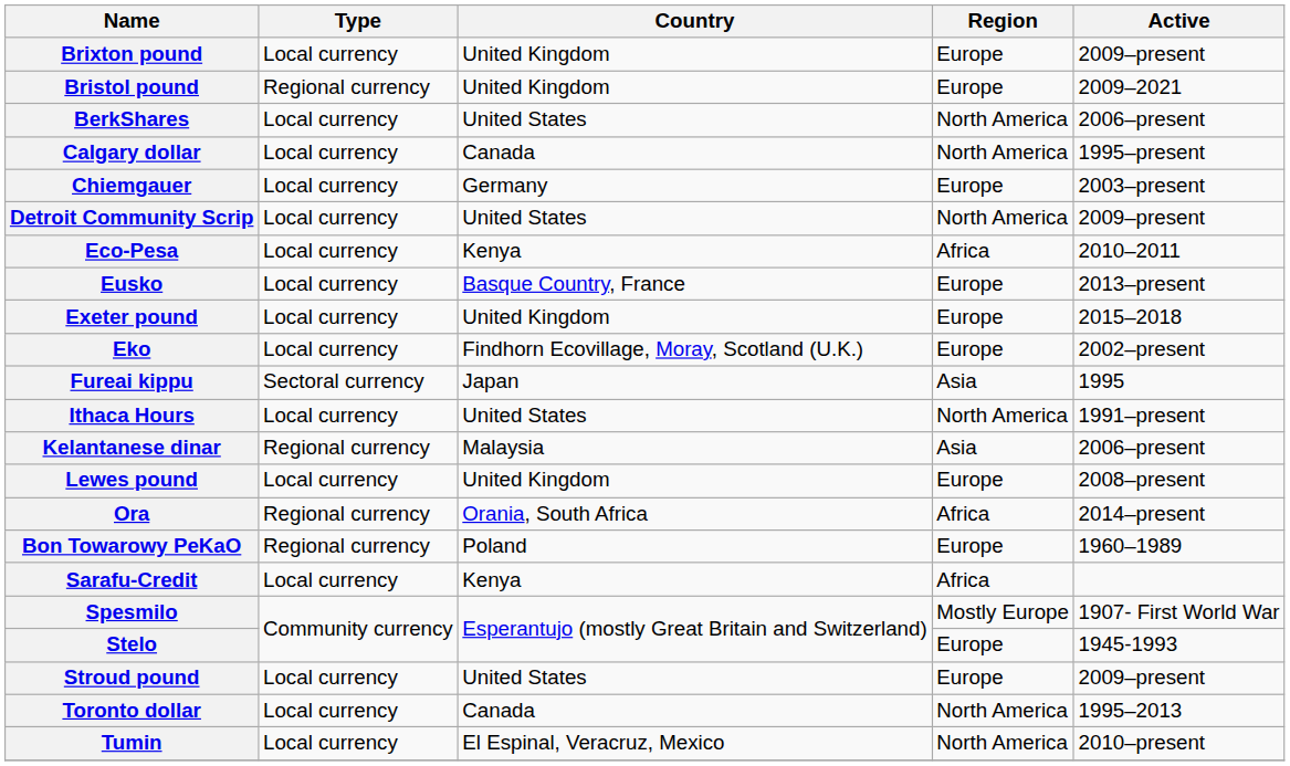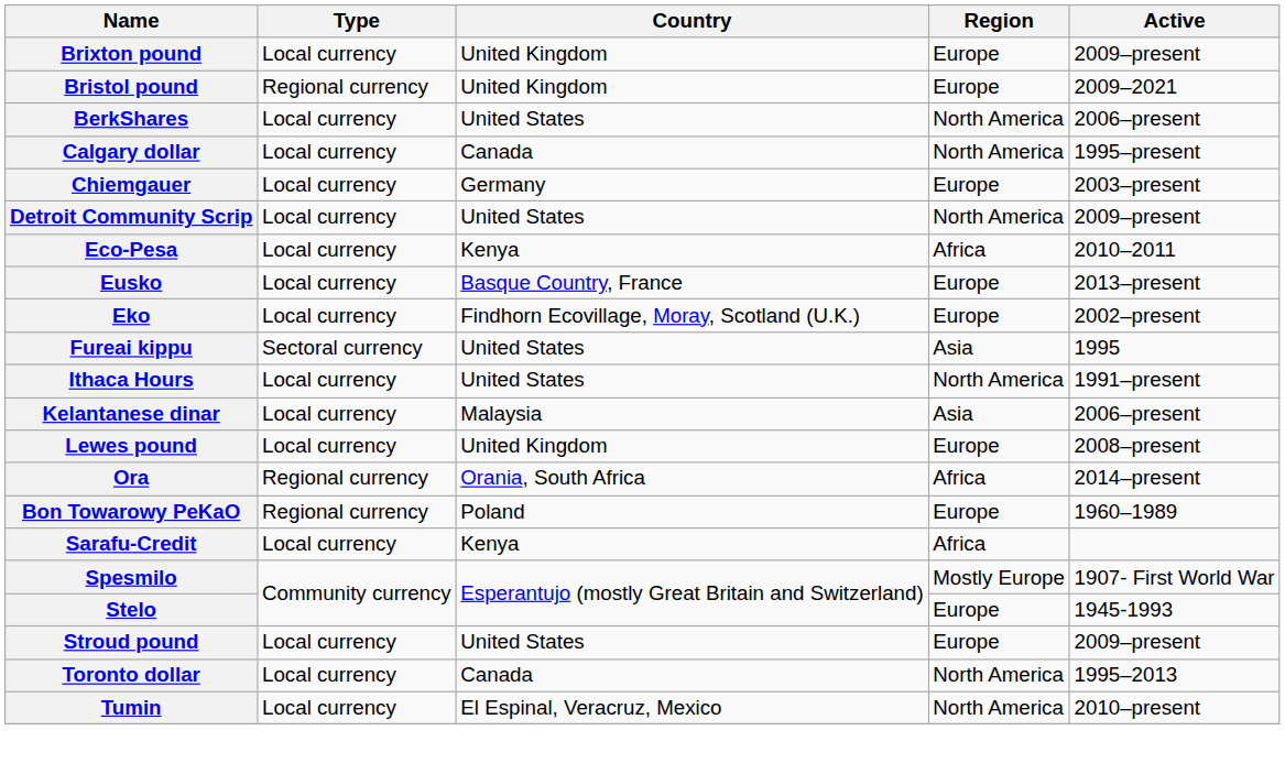 <table class="wikitable sortable">
 <tr>
 <th scope="col">Name</th>
 <th scope="col">Type</th>
 <th scope="col">Country</th>
 <th scope="col">Region</th>
 <th scope="col">Active</th>
 </tr>
 <tr>
 <th scope="row"><a href='#'>Brixton pound</a></th>
 <td>Local currency</td>
 <td>United Kingdom</td>
 <td>Europe</td>
 <td>2009–present</td>
 </tr>
 <tr>
 <th scope="row"><a href='#'>Bristol pound</a></th>
 <td>Regional currency</td>
 <td>United Kingdom</td>
 <td>Europe</td>
 <td>2009–2021</td>
 </tr>
 <tr>
 <th scope="row"><a href='#'>BerkShares</a></th>
 <td>Local currency</td>
 <td>United States</td>
 <td>North America</td>
 <td>2006–present</td>
 </tr>
 <tr>
 <th scope="row"><a href='#'>Calgary dollar</a></th>
 <td>Local currency</td>
 <td>Canada</td>
 <td>North America</td>
 <td>1995–present</td>
 </tr>
 <tr>
 <th scope="row"><a href='#'>Chiemgauer</a></th>
 <td>Local currency</td>
 <td>Germany</td>
 <td>Europe</td>
 <td>2003–present</td>
 </tr>
 <tr>
 <th scope="row"><a href='#'>Detroit Community Scrip</a></th>
 <td>Local currency</td>
 <td>United States</td>
 <td>North America</td>
 <td>2009–present</td>
 </tr>
 <tr>
 <th scope="row"><a href='#'>Eco-Pesa</a></th>
 <td>Local currency</td>
 <td>Kenya</td>
 <td>Africa</td>
 <td>2010–2011</td>
 </tr>
 <tr>
 <th scope="row"><a href='#'>Eusko</a></th>
 <td>Local currency</td>
 <td><a href='#'>Basque Country</a>, France</td>
 <td>Europe</td>
 <td>2013–present</td>
 </tr>
 <tr>
-<th scope="row"><a href='#'>Exeter pound</a></th>
-<td>Local currency</td>
-<td>United Kingdom</td>
-<td>Europe</td>
-<td>2015–2018</td>
-</tr>
-<tr>
 <th scope="row"><a href='#'>Eko</a></th>
 <td>Local currency</td>
 <td>Findhorn Ecovillage, <a href='#'>Moray</a>, Scotland (U.K.)</td>
 <td>Europe</td>
 <td>2002–present</td>
 </tr>
 <tr>
 <th scope="row"><a href='#'>Fureai kippu</a></th>
 <td>Sectoral currency</td>
-<td>Japan</td>
+<td>United States</td>
 <td>Asia</td>
 <td>1995</td>
 </tr>
 <tr>
 <th scope="row"><a href='#'>Ithaca Hours</a></th>
 <td>Local currency</td>
 <td>United States</td>
 <td>North America</td>
 <td>1991–present</td>
 </tr>
 <tr>
 <th scope="row"><a href='#'>Kelantanese dinar</a></th>
-<td>Regional currency</td>
+<td>Local currency</td>
 <td>Malaysia</td>
 <td>Asia</td>
 <td>2006–present</td>
 </tr>
 <tr>
 <th scope="row"><a href='#'>Lewes pound</a></th>
 <td>Local currency</td>
 <td>United Kingdom</td>
 <td>Europe</td>
 <td>2008–present</td>
 </tr>
 <tr>
 <th scope="row"><a href='#'>Ora</a></th>
 <td>Regional currency</td>
 <td><a href='#'>Orania</a>, South Africa</td>
 <td>Africa</td>
 <td>2014–present</td>
 </tr>
 <tr>
 <th scope="row"><a href='#'>Bon Towarowy PeKaO</a></th>
 <td>Regional currency</td>
 <td>Poland</td>
 <td>Europe</td>
 <td>1960–1989</td>
 </tr>
 <tr>
 <th scope="row"><a href='#'>Sarafu-Credit</a></th>
 <td>Local currency</td>
 <td>Kenya</td>
 <td>Africa</td>
 <td></td>
 </tr>
 <tr>
 <th scope="row"><a href='#'>Spesmilo</a></th>
 <td rowspan="2">Community currency</td>
 <td rowspan="2"><a href='#'>Esperantujo</a> (mostly Great Britain and Switzerland)</td>
 <td>Mostly Europe</td>
 <td>1907- First World War</td>
 </tr>
 <tr>
 <th scope="row"><a href='#'>Stelo</a></th>
 <td>Europe</td>
 <td>1945-1993</td>
 </tr>
 <tr>
 <th scope="row"><a href='#'>Stroud pound</a></th>
 <td>Local currency</td>
 <td>United States</td>
 <td>Europe</td>
 <td>2009–present</td>
 </tr>
 <tr>
 <th scope="row"><a href='#'>Toronto dollar</a></th>
 <td>Local currency</td>
 <td>Canada</td>
 <td>North America</td>
 <td>1995–2013</td>
 </tr>
 <tr>
 <th scope="row"><a href='#'>Tumin</a></th>
 <td>Local currency</td>
 <td>El Espinal, Veracruz, Mexico</td>
 <td>North America</td>
 <td>2010–present</td>
 </tr>
 <tr>
 </tr>
 </table>
